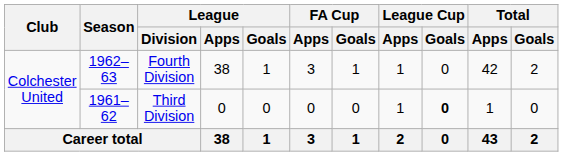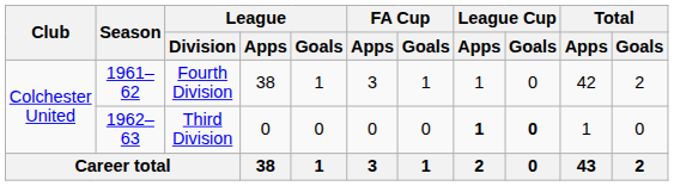 <table class="wikitable" style="text-align: center;">
 <tr>
 <th rowspan="2">Club</th>
 <th rowspan="2">Season</th>
 <th colspan="3">League</th>
 <th colspan="2">FA Cup</th>
 <th colspan="2">League Cup</th>
 <th colspan="2">Total</th>
 </tr>
 <tr>
 <th>Division</th>
 <th>Apps</th>
 <th>Goals</th>
 <th>Apps</th>
 <th>Goals</th>
 <th>Apps</th>
 <th>Goals</th>
 <th>Apps</th>
 <th>Goals</th>
 </tr>
 <tr>
 <td rowspan="2" valign="centre"><a href='#'>Colchester United</a></td>
-<td><a href='#'>1962–63</a></td>
+<td><a href='#'>1961–62</a></td>
 <td><a href='#'>Fourth Division</a></td>
 <td>38</td>
 <td>1</td>
 <td>3</td>
 <td>1</td>
 <td>1</td>
 <td>0</td>
 <td>42</td>
 <td>2</td>
 </tr>
 <tr>
-<td><a href='#'>1961–62</a></td>
+<td><a href='#'>1962–63</a></td>
 <td><a href='#'>Third Division</a></td>
 <td>0</td>
 <td>0</td>
 <td>0</td>
 <td>0</td>
-<td>1</td>
+<td><strong>1</strong></td>
 <td><strong>0</strong></td>
 <td>1</td>
 <td>0</td>
 </tr>
 <tr>
 <th colspan="3">Career total</th>
 <th>38</th>
 <th>1</th>
 <th>3</th>
 <th>1</th>
 <th>2</th>
 <th>0</th>
 <th>43</th>
 <th>2</th>
 </tr>
 </table>
